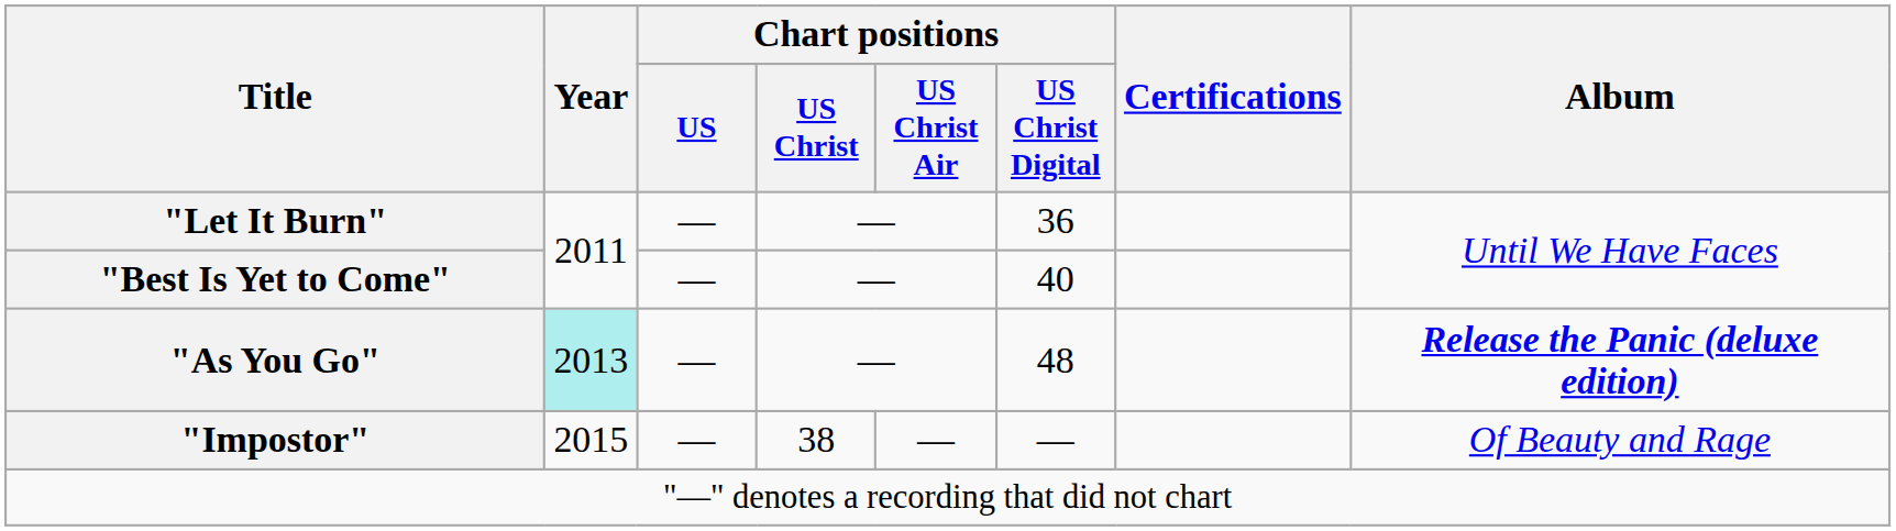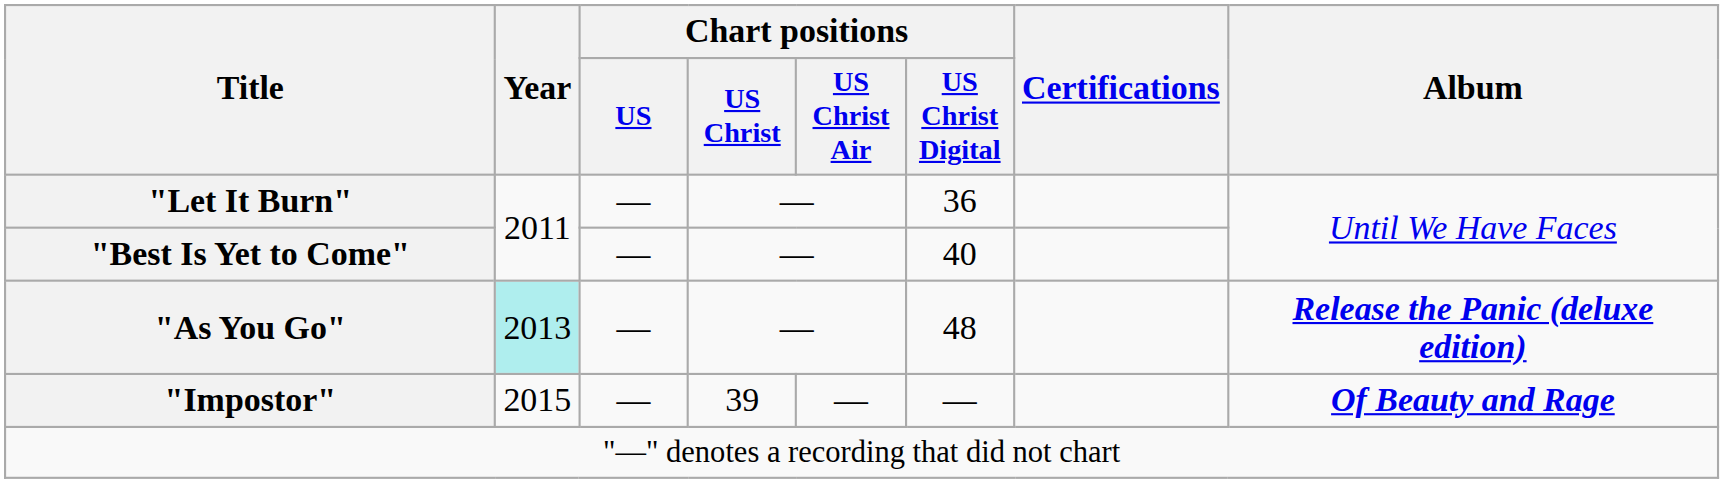 <table class="wikitable plainrowheaders" style="text-align:center;">
 <tr>
 <th rowspan="2" scope="col" style="width:14em;">Title</th>
 <th rowspan="2" scope="col">Year</th>
 <th colspan="4" scope="col">Chart positions</th>
 <th rowspan="2" scope="col"><a href='#'>Certifications</a></th>
 <th rowspan="2" scope="col" style="width:14em;">Album</th>
 </tr>
 <tr style="font-size:smaller;">
 <th scope="col" width="45"><a href='#'>US</a><br></th>
 <th scope="col" width="45"><a href='#'>US<br>Christ</a><br></th>
 <th scope="col" width="45"><a href='#'>US<br>Christ Air</a><br></th>
 <th scope="col" width="45"><a href='#'>US<br>Christ<br>Digital</a><br></th>
 </tr>
 <tr>
 <th scope="row">"Let It Burn"</th>
 <td rowspan="2">2011</td>
 <td>—</td>
 <td colspan="2">—</td>
 <td>36</td>
 <td></td>
 <td rowspan="2"><em><a href='#'>Until We Have Faces</a></em></td>
 </tr>
 <tr>
 <th scope="row">"Best Is Yet to Come"</th>
 <td>—</td>
 <td colspan="2">—</td>
 <td>40</td>
 <td></td>
 </tr>
 <tr>
 <th scope="row">"As You Go"</th>
 <td style="background: paleturquoise;">2013</td>
 <td>—</td>
 <td colspan="2">—</td>
 <td>48</td>
 <td></td>
 <td><strong><em><a href='#'>Release the Panic (deluxe edition)</a></em></strong></td>
 </tr>
 <tr>
 <th scope="row">"Impostor"</th>
 <td>2015</td>
 <td>—</td>
-<td>38</td>
+<td>39</td>
 <td>—</td>
 <td>—</td>
 <td></td>
-<td><em><a href='#'>Of Beauty and Rage</a></em></td>
+<td><strong><em><a href='#'>Of Beauty and Rage</a></em></strong></td>
 </tr>
 <tr>
 <td colspan="8" style="font-size:90%">"—" denotes a recording that did not chart</td>
 </tr>
 </table>
